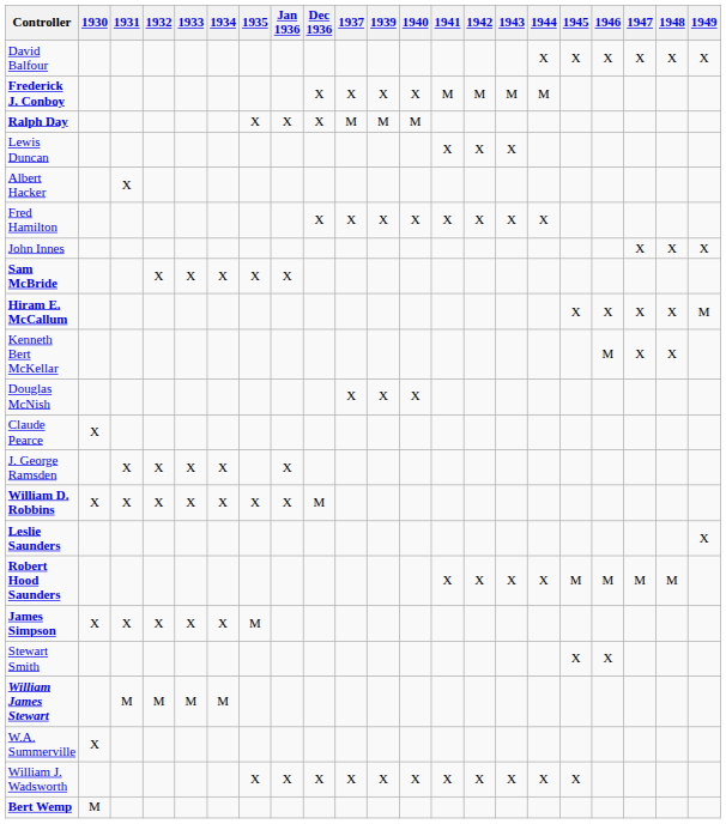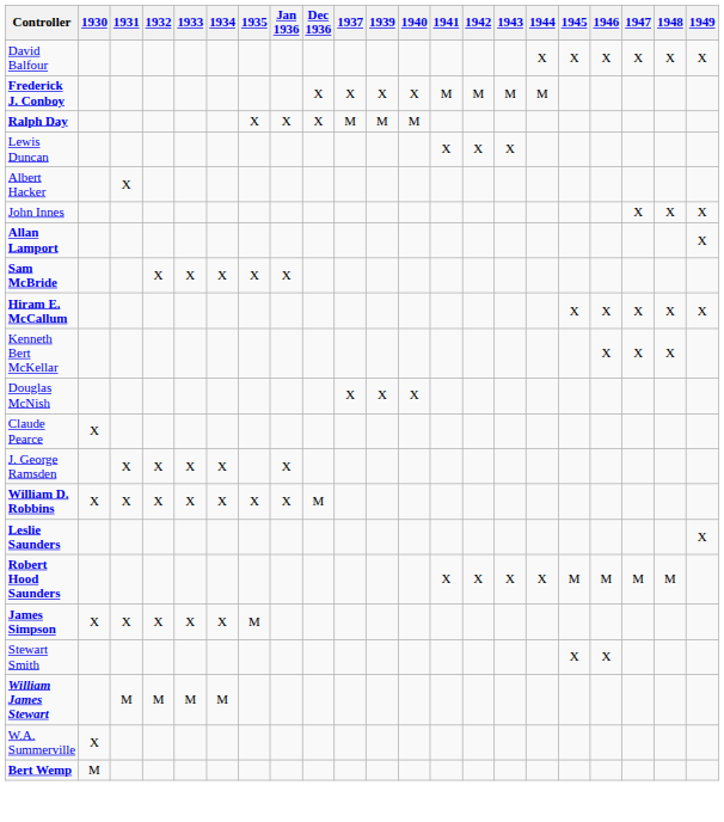 <table class="wikitable">
 <tr>
 <th>Controller</th>
 <th><a href='#'>1930</a></th>
 <th><a href='#'>1931</a></th>
 <th><a href='#'>1932</a></th>
 <th><a href='#'>1933</a></th>
 <th><a href='#'>1934</a></th>
 <th><a href='#'>1935</a></th>
 <th><a href='#'>Jan 1936</a></th>
 <th><a href='#'>Dec 1936</a></th>
 <th><a href='#'>1937</a></th>
 <th><a href='#'>1939</a></th>
 <th><a href='#'>1940</a></th>
 <th><a href='#'>1941</a></th>
 <th><a href='#'>1942</a></th>
 <th><a href='#'>1943</a></th>
 <th><a href='#'>1944</a></th>
 <th><a href='#'>1945</a></th>
 <th><a href='#'>1946</a></th>
 <th><a href='#'>1947</a></th>
 <th><a href='#'>1948</a></th>
 <th><a href='#'>1949</a></th>
 </tr>
 <tr align = "center">
 <td align = "left"><a href='#'>David Balfour</a></td>
 <td></td>
 <td></td>
 <td></td>
 <td></td>
 <td></td>
 <td></td>
 <td></td>
 <td></td>
 <td></td>
 <td></td>
 <td></td>
 <td></td>
 <td></td>
 <td></td>
 <td>X</td>
 <td>X</td>
 <td>X</td>
 <td>X</td>
 <td>X</td>
 <td>X</td>
 </tr>
 <tr align = "center">
 <td align = "left"><strong><a href='#'>Frederick J. Conboy</a></strong></td>
 <td></td>
 <td></td>
 <td></td>
 <td></td>
 <td></td>
 <td></td>
 <td></td>
 <td>X</td>
 <td>X</td>
 <td>X</td>
 <td>X</td>
 <td>M</td>
 <td>M</td>
 <td>M</td>
 <td>M</td>
 <td></td>
 <td></td>
 <td></td>
 <td></td>
 <td></td>
 </tr>
 <tr align = "center">
 <td align = "left"><strong><a href='#'>Ralph Day</a></strong></td>
 <td></td>
 <td></td>
 <td></td>
 <td></td>
 <td></td>
 <td>X</td>
 <td>X</td>
 <td>X</td>
 <td>M</td>
 <td>M</td>
 <td>M</td>
 <td></td>
 <td></td>
 <td></td>
 <td></td>
 <td></td>
 <td></td>
 <td></td>
 <td></td>
 <td></td>
 </tr>
 <tr align = "center">
 <td align = "left"><a href='#'>Lewis Duncan</a></td>
 <td></td>
 <td></td>
 <td></td>
 <td></td>
 <td></td>
 <td></td>
 <td></td>
 <td></td>
 <td></td>
 <td></td>
 <td></td>
 <td>X</td>
 <td>X</td>
 <td>X</td>
 <td></td>
 <td></td>
 <td></td>
 <td></td>
 <td></td>
 <td></td>
 </tr>
 <tr align = "center">
 <td align = "left"><a href='#'>Albert Hacker</a></td>
 <td></td>
 <td>X</td>
 <td></td>
 <td></td>
 <td></td>
 <td></td>
 <td></td>
 <td></td>
 <td></td>
 <td></td>
 <td></td>
 <td></td>
 <td></td>
 <td></td>
 <td></td>
 <td></td>
 <td></td>
 <td></td>
 <td></td>
 <td></td>
 </tr>
 <tr align = "center">
-<td align = "left"><a href='#'>Fred Hamilton</a></td>
-<td></td>
-<td></td>
-<td></td>
-<td></td>
-<td></td>
-<td></td>
-<td></td>
-<td>X</td>
-<td>X</td>
-<td>X</td>
-<td>X</td>
-<td>X</td>
-<td>X</td>
-<td>X</td>
-<td>X</td>
-<td></td>
-<td></td>
-<td></td>
-<td></td>
-<td></td>
-</tr>
-<tr align = "center">
 <td align = "left"><a href='#'>John Innes</a></td>
 <td></td>
 <td></td>
 <td></td>
 <td></td>
 <td></td>
 <td></td>
 <td></td>
 <td></td>
 <td></td>
 <td></td>
 <td></td>
 <td></td>
 <td></td>
 <td></td>
 <td></td>
 <td></td>
 <td></td>
 <td>X</td>
 <td>X</td>
+<td>X</td>
+</tr>
+<tr align = "center">
+<td align = "left"><strong><a href='#'>Allan Lamport</a></strong></td>
+<td></td>
+<td></td>
+<td></td>
+<td></td>
+<td></td>
+<td></td>
+<td></td>
+<td></td>
+<td></td>
+<td></td>
+<td></td>
+<td></td>
+<td></td>
+<td></td>
+<td></td>
+<td></td>
+<td></td>
+<td></td>
+<td></td>
 <td>X</td>
 </tr>
 <tr align = "center">
 <td align = "left"><strong><a href='#'>Sam McBride</a></strong></td>
 <td></td>
 <td></td>
 <td>X</td>
 <td>X</td>
 <td>X</td>
 <td>X</td>
 <td>X</td>
 <td></td>
 <td></td>
 <td></td>
 <td></td>
 <td></td>
 <td></td>
 <td></td>
 <td></td>
 <td></td>
 <td></td>
 <td></td>
 <td></td>
 <td></td>
 </tr>
 <tr align = "center">
 <td align = "left"><strong><a href='#'>Hiram E. McCallum</a></strong></td>
 <td></td>
 <td></td>
 <td></td>
 <td></td>
 <td></td>
 <td></td>
 <td></td>
 <td></td>
 <td></td>
 <td></td>
 <td></td>
 <td></td>
 <td></td>
 <td></td>
 <td></td>
 <td>X</td>
 <td>X</td>
 <td>X</td>
 <td>X</td>
-<td>M</td>
+<td>X</td>
 </tr>
 <tr align = "center">
 <td align = "left"><a href='#'>Kenneth Bert McKellar</a></td>
 <td></td>
 <td></td>
 <td></td>
 <td></td>
 <td></td>
 <td></td>
 <td></td>
 <td></td>
 <td></td>
 <td></td>
 <td></td>
 <td></td>
 <td></td>
 <td></td>
 <td></td>
 <td></td>
-<td>M</td>
+<td>X</td>
 <td>X</td>
 <td>X</td>
 <td></td>
 </tr>
 <tr align = "center">
 <td align = "left"><a href='#'>Douglas McNish</a></td>
 <td></td>
 <td></td>
 <td></td>
 <td></td>
 <td></td>
 <td></td>
 <td></td>
 <td></td>
 <td>X</td>
 <td>X</td>
 <td>X</td>
 <td></td>
 <td></td>
 <td></td>
 <td></td>
 <td></td>
 <td></td>
 <td></td>
 <td></td>
 <td></td>
 </tr>
 <tr align = "center">
 <td align = "left"><a href='#'>Claude Pearce</a></td>
 <td>X</td>
 <td></td>
 <td></td>
 <td></td>
 <td></td>
 <td></td>
 <td></td>
 <td></td>
 <td></td>
 <td></td>
 <td></td>
 <td></td>
 <td></td>
 <td></td>
 <td></td>
 <td></td>
 <td></td>
 <td></td>
 <td></td>
 <td></td>
 </tr>
 <tr align = "center">
 <td align = "left"><a href='#'>J. George Ramsden</a></td>
 <td></td>
 <td>X</td>
 <td>X</td>
 <td>X</td>
 <td>X</td>
 <td></td>
 <td>X</td>
 <td></td>
 <td></td>
 <td></td>
 <td></td>
 <td></td>
 <td></td>
 <td></td>
 <td></td>
 <td></td>
 <td></td>
 <td></td>
 <td></td>
 <td></td>
 </tr>
 <tr align = "center">
 <td align = "left"><strong><a href='#'>William D. Robbins</a></strong></td>
 <td>X</td>
 <td>X</td>
 <td>X</td>
 <td>X</td>
 <td>X</td>
 <td>X</td>
 <td>X</td>
 <td>M</td>
 <td></td>
 <td></td>
 <td></td>
 <td></td>
 <td></td>
 <td></td>
 <td></td>
 <td></td>
 <td></td>
 <td></td>
 <td></td>
 <td></td>
 </tr>
 <tr align = "center">
 <td align = "left"><strong><a href='#'>Leslie Saunders</a></strong></td>
 <td></td>
 <td></td>
 <td></td>
 <td></td>
 <td></td>
 <td></td>
 <td></td>
 <td></td>
 <td></td>
 <td></td>
 <td></td>
 <td></td>
 <td></td>
 <td></td>
 <td></td>
 <td></td>
 <td></td>
 <td></td>
 <td></td>
 <td>X</td>
 </tr>
 <tr align = "center">
 <td align = "left"><strong><a href='#'>Robert Hood Saunders</a></strong></td>
 <td></td>
 <td></td>
 <td></td>
 <td></td>
 <td></td>
 <td></td>
 <td></td>
 <td></td>
 <td></td>
 <td></td>
 <td></td>
 <td>X</td>
 <td>X</td>
 <td>X</td>
 <td>X</td>
 <td>M</td>
 <td>M</td>
 <td>M</td>
 <td>M</td>
 <td></td>
 </tr>
 <tr align = "center">
 <td align = "left"><strong><a href='#'>James Simpson</a></strong></td>
 <td>X</td>
 <td>X</td>
 <td>X</td>
 <td>X</td>
 <td>X</td>
 <td>M</td>
 <td></td>
 <td></td>
 <td></td>
 <td></td>
 <td></td>
 <td></td>
 <td></td>
 <td></td>
 <td></td>
 <td></td>
 <td></td>
 <td></td>
 <td></td>
 <td></td>
 </tr>
 <tr align = "center">
 <td align = "left"><a href='#'>Stewart Smith</a></td>
 <td></td>
 <td></td>
 <td></td>
 <td></td>
 <td></td>
 <td></td>
 <td></td>
 <td></td>
 <td></td>
 <td></td>
 <td></td>
 <td></td>
 <td></td>
 <td></td>
 <td></td>
 <td>X</td>
 <td>X</td>
 <td></td>
 <td></td>
 <td></td>
 </tr>
 <tr align = "center">
 <td align = "left"><strong><em><a href='#'>William James Stewart</a></em></strong></td>
 <td></td>
 <td>M</td>
 <td>M</td>
 <td>M</td>
 <td>M</td>
 <td></td>
 <td></td>
 <td></td>
 <td></td>
 <td></td>
 <td></td>
 <td></td>
 <td></td>
 <td></td>
 <td></td>
 <td></td>
 <td></td>
 <td></td>
 <td></td>
 <td></td>
 </tr>
 <tr align = "center">
 <td align = "left"><a href='#'>W.A. Summerville</a></td>
 <td>X</td>
 <td></td>
 <td></td>
 <td></td>
 <td></td>
 <td></td>
 <td></td>
 <td></td>
 <td></td>
 <td></td>
 <td></td>
 <td></td>
 <td></td>
 <td></td>
 <td></td>
 <td></td>
 <td></td>
 <td></td>
 <td></td>
 <td></td>
 </tr>
 <tr align = "center">
-<td align = "left"><a href='#'>William J. Wadsworth</a></td>
-<td></td>
-<td></td>
-<td></td>
-<td></td>
-<td></td>
-<td>X</td>
-<td>X</td>
-<td>X</td>
-<td>X</td>
-<td>X</td>
-<td>X</td>
-<td>X</td>
-<td>X</td>
-<td>X</td>
-<td>X</td>
-<td>X</td>
-<td></td>
-<td></td>
-<td></td>
-<td></td>
-</tr>
-<tr align = "center">
 <td align = "left"><strong><a href='#'>Bert Wemp</a></strong></td>
 <td>M</td>
 <td></td>
 <td></td>
 <td></td>
 <td></td>
 <td></td>
 <td></td>
 <td></td>
 <td></td>
 <td></td>
 <td></td>
 <td></td>
 <td></td>
 <td></td>
 <td></td>
 <td></td>
 <td></td>
 <td></td>
 <td></td>
 <td></td>
 </tr>
 </table>
